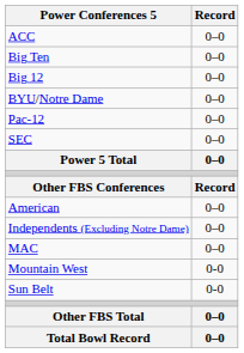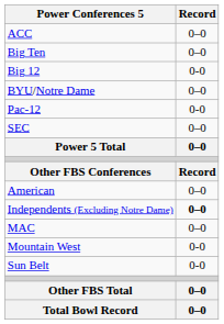 <table class="wikitable">
 <tr>
 <th>Power Conferences 5</th>
 <th>Record</th>
 </tr>
 <tr>
 <td><a href='#'>ACC</a></td>
 <td align=center>0–0</td>
 </tr>
 <tr>
 <td><a href='#'>Big Ten</a></td>
 <td align=center>0–0</td>
 </tr>
 <tr>
 <td><a href='#'>Big 12</a></td>
-<td align=center>0–0</td>
+<td align=center>0-0</td>
 </tr>
 <tr>
 <td><a href='#'>BYU</a>/<a href='#'>Notre Dame</a></td>
 <td align=center>0–0</td>
 </tr>
 <tr>
 <td><a href='#'>Pac-12</a></td>
-<td align=center>0–0</td>
+<td align=center>0-0</td>
 </tr>
 <tr>
 <td><a href='#'>SEC</a></td>
 <td align=center>0–0</td>
 </tr>
 <tr>
 <th>Power 5 Total</th>
 <th>0–0</th>
 </tr>
 <tr>
 <th colspan="2" style="background:lightgrey;"></th>
 </tr>
 <tr>
 <th>Other FBS Conferences</th>
 <th>Record</th>
 </tr>
 <tr>
 <td><a href='#'>American</a></td>
 <td align=center>0–0</td>
 </tr>
 <tr>
 <td><a href='#'>Independents <small>(Excluding Notre Dame)</small></a></td>
-<td align=center>0–0</td>
+<td align=center><strong>0–0</strong></td>
 </tr>
 <tr>
 <td><a href='#'>MAC</a></td>
 <td align=center>0–0</td>
 </tr>
 <tr>
 <td><a href='#'>Mountain West</a></td>
 <td align=center>0-0</td>
 </tr>
 <tr>
 <td><a href='#'>Sun Belt</a></td>
 <td align=center>0-0</td>
 </tr>
 <tr>
 <th colspan="2" style="background:lightgrey;"></th>
 </tr>
 <tr>
 <th>Other FBS Total</th>
 <th>0–0</th>
 </tr>
 <tr>
 <th>Total Bowl Record</th>
 <th>0–0</th>
 </tr>
 </table>
